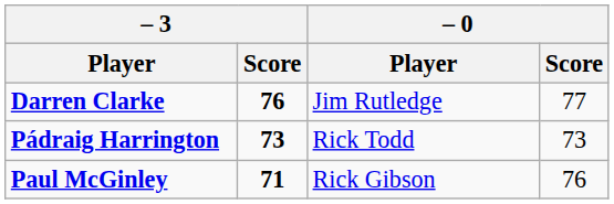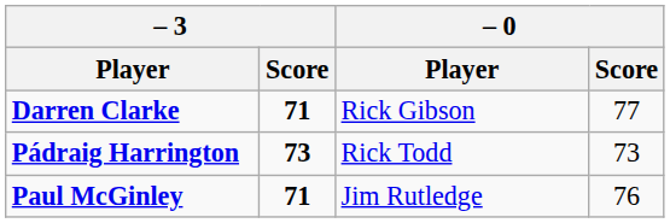 <table class=wikitable>
 <tr>
 <th colspan=2> – 3</th>
 <th colspan=2> – 0</th>
 </tr>
 <tr>
 <th width=145>Player</th>
 <th>Score</th>
 <th width=145>Player</th>
 <th>Score</th>
 </tr>
 <tr>
 <td><strong><a href='#'>Darren Clarke</a></strong></td>
-<td align=center><strong>76</strong></td>
-<td><a href='#'>Jim Rutledge</a></td>
+<td align=center><strong>71</strong></td>
+<td><a href='#'>Rick Gibson</a></td>
 <td align=center>77</td>
 </tr>
 <tr>
 <td><strong><a href='#'>Pádraig Harrington</a></strong></td>
 <td align=center><strong>73</strong></td>
 <td><a href='#'>Rick Todd</a></td>
 <td align=center>73</td>
 </tr>
 <tr>
 <td><strong><a href='#'>Paul McGinley</a></strong></td>
 <td align=center><strong>71</strong></td>
-<td><a href='#'>Rick Gibson</a></td>
+<td><a href='#'>Jim Rutledge</a></td>
 <td align=center>76</td>
 </tr>
 </table>
